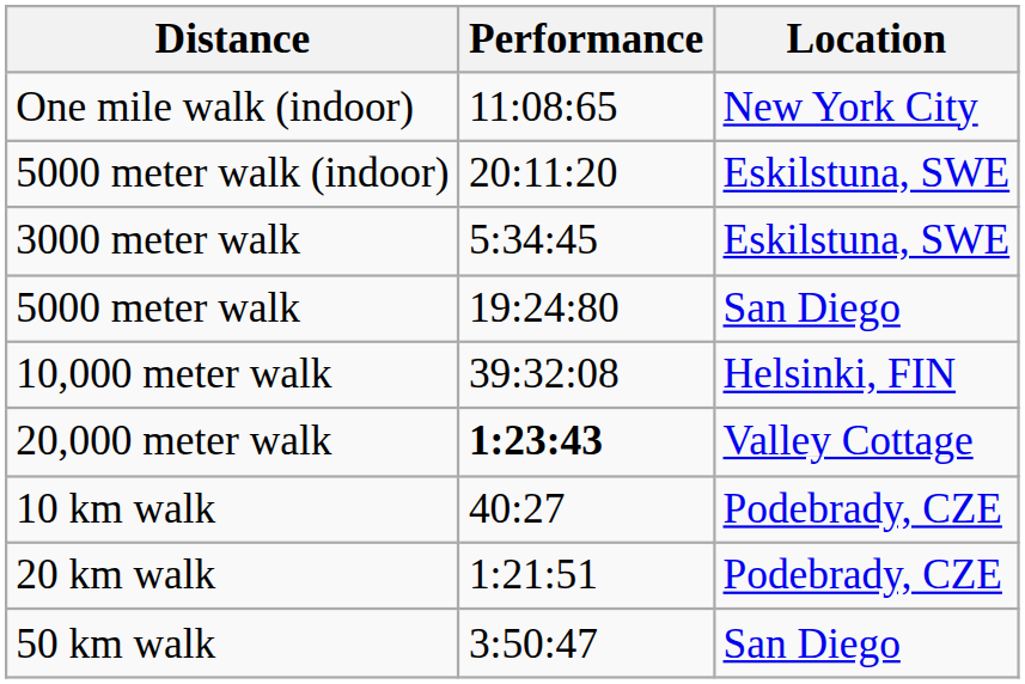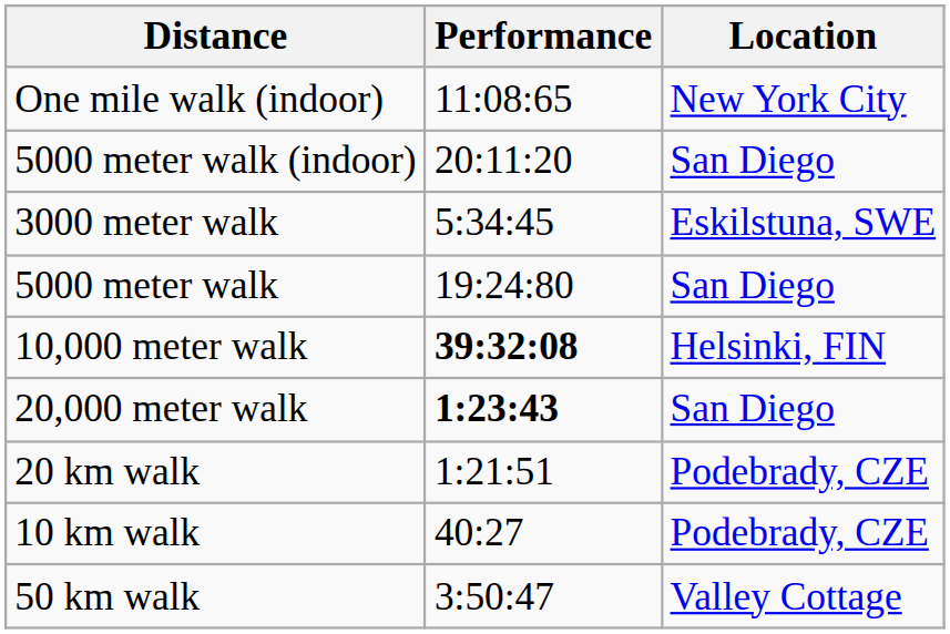 <table class="wikitable">
 <tr>
 <th>Distance</th>
 <th>Performance</th>
 <th>Location</th>
 </tr>
 <tr>
 <td>One mile walk (indoor)</td>
 <td>11:08:65</td>
 <td><a href='#'>New York City</a></td>
 </tr>
 <tr>
 <td>5000 meter walk (indoor)</td>
 <td>20:11:20</td>
-<td><a href='#'>Eskilstuna, SWE</a></td>
+<td><a href='#'>San Diego</a></td>
 </tr>
 <tr>
 <td>3000 meter walk</td>
 <td>5:34:45</td>
 <td><a href='#'>Eskilstuna, SWE</a></td>
 </tr>
 <tr>
 <td>5000 meter walk</td>
 <td>19:24:80</td>
 <td><a href='#'>San Diego</a></td>
 </tr>
 <tr>
 <td>10,000 meter walk</td>
-<td>39:32:08</td>
+<td><strong>39:32:08</strong></td>
 <td><a href='#'>Helsinki, FIN</a></td>
 </tr>
 <tr>
 <td>20,000 meter walk</td>
 <td><strong>1:23:43</strong></td>
-<td><a href='#'>Valley Cottage</a></td>
+<td><a href='#'>San Diego</a></td>
+</tr>
+<tr>
+<td>20 km walk</td>
+<td>1:21:51</td>
+<td><a href='#'>Podebrady, CZE</a></td>
 </tr>
 <tr>
 <td>10 km walk</td>
 <td>40:27</td>
 <td><a href='#'>Podebrady, CZE</a></td>
 </tr>
 <tr>
-<td>20 km walk</td>
-<td>1:21:51</td>
-<td><a href='#'>Podebrady, CZE</a></td>
-</tr>
-<tr>
 <td>50 km walk</td>
 <td>3:50:47</td>
-<td><a href='#'>San Diego</a></td>
+<td><a href='#'>Valley Cottage</a></td>
 </tr>
 </table>
